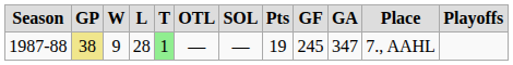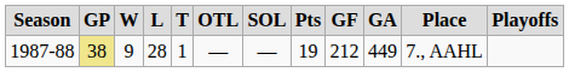 <table class="wikitable">
 <tr style="font-weight:bold; background-color:#dddddd;" align="center" |>
 <td>Season</td>
 <td>GP</td>
 <td>W</td>
 <td>L</td>
 <td>T</td>
 <td>OTL</td>
 <td>SOL</td>
 <td>Pts</td>
 <td>GF</td>
 <td>GA</td>
 <td>Place</td>
 <td>Playoffs</td>
 </tr>
 <tr align="center">
 <td>1987-88</td>
 <td style="background: khaki;">38</td>
 <td>9</td>
 <td>28</td>
-<td style="background: lightgreen;">1</td>
+<td>1</td>
 <td>—</td>
 <td>—</td>
 <td>19</td>
-<td>245</td>
-<td>347</td>
+<td>212</td>
+<td>449</td>
 <td align="left">7., AAHL</td>
 <td></td>
 </tr>
 </table>
